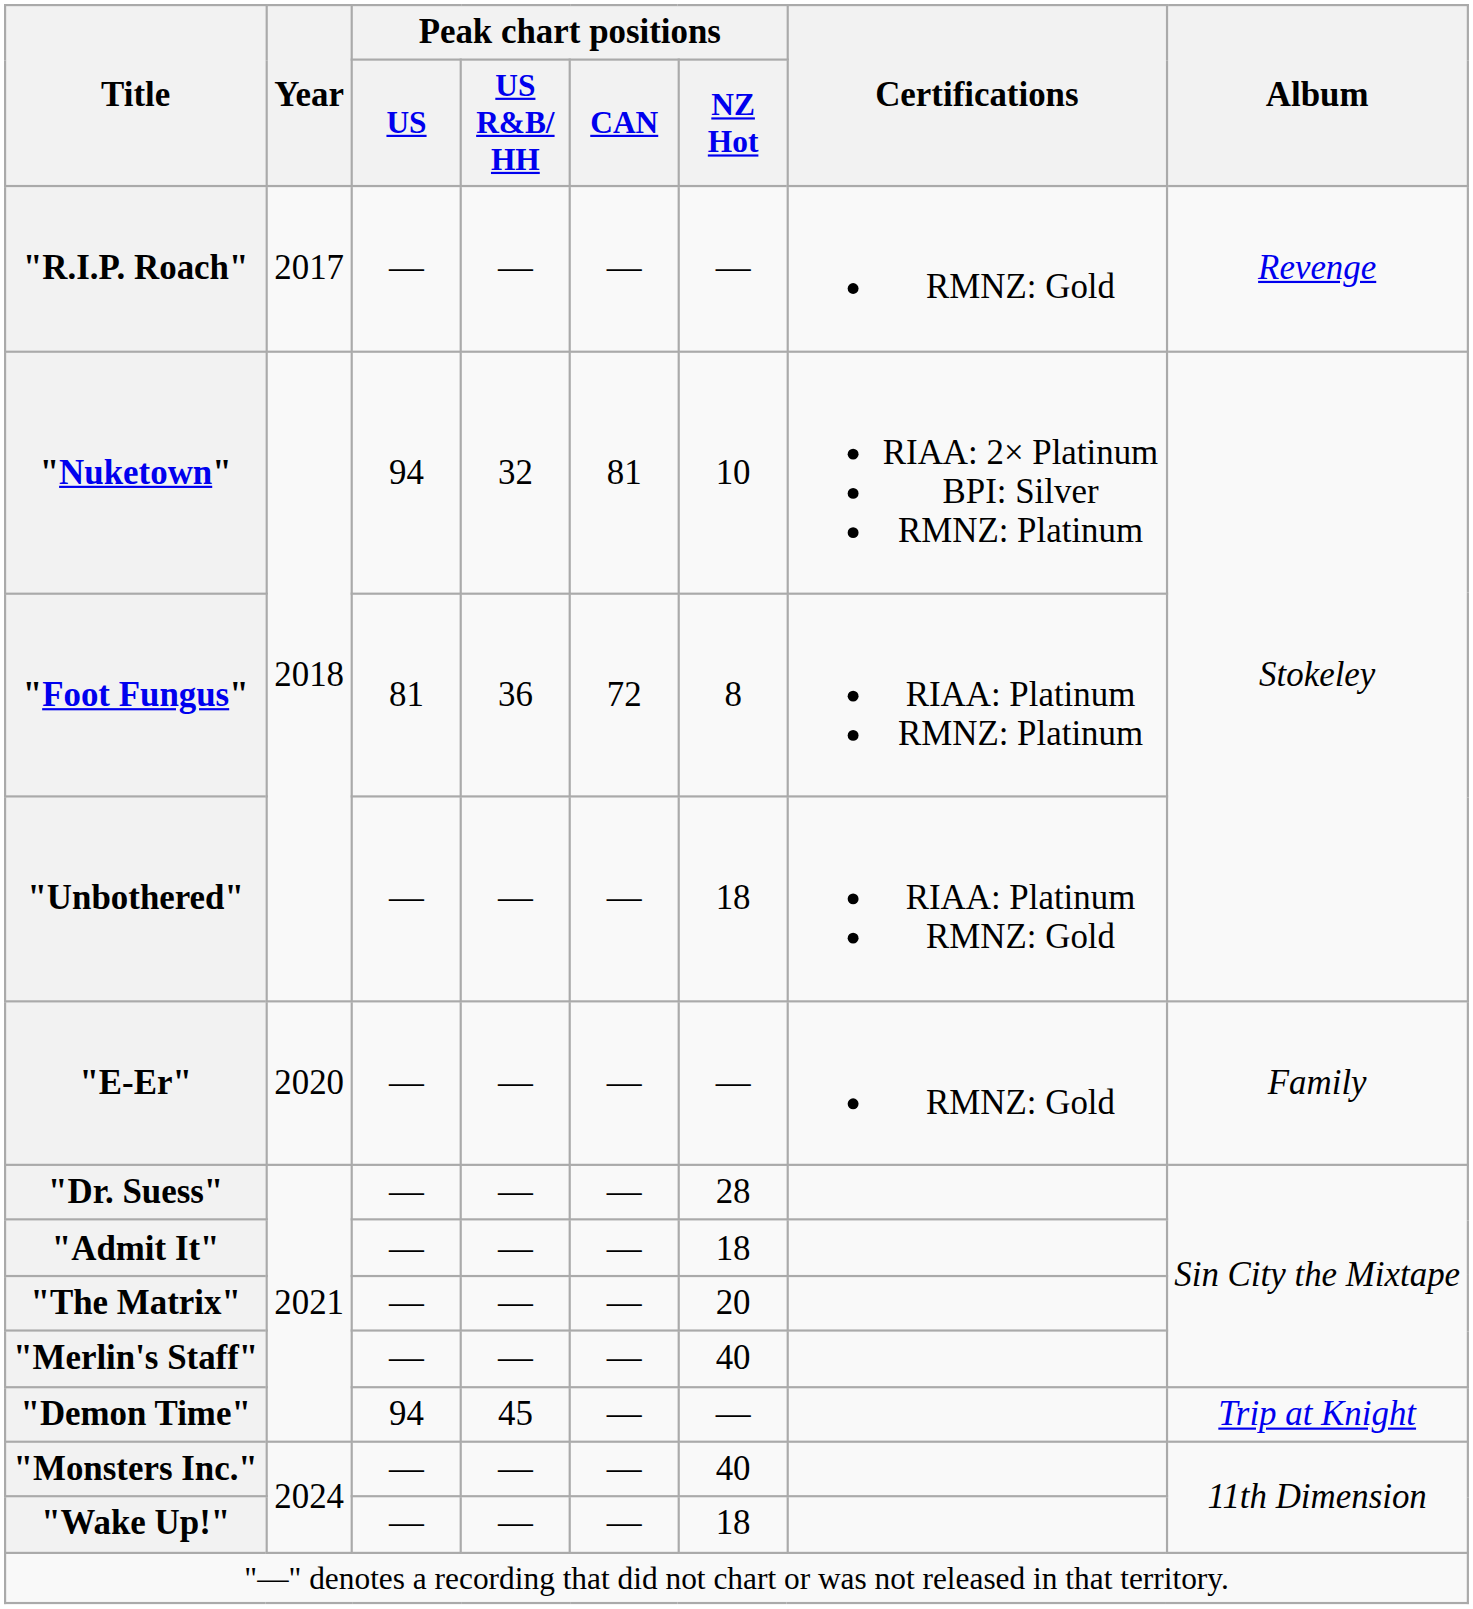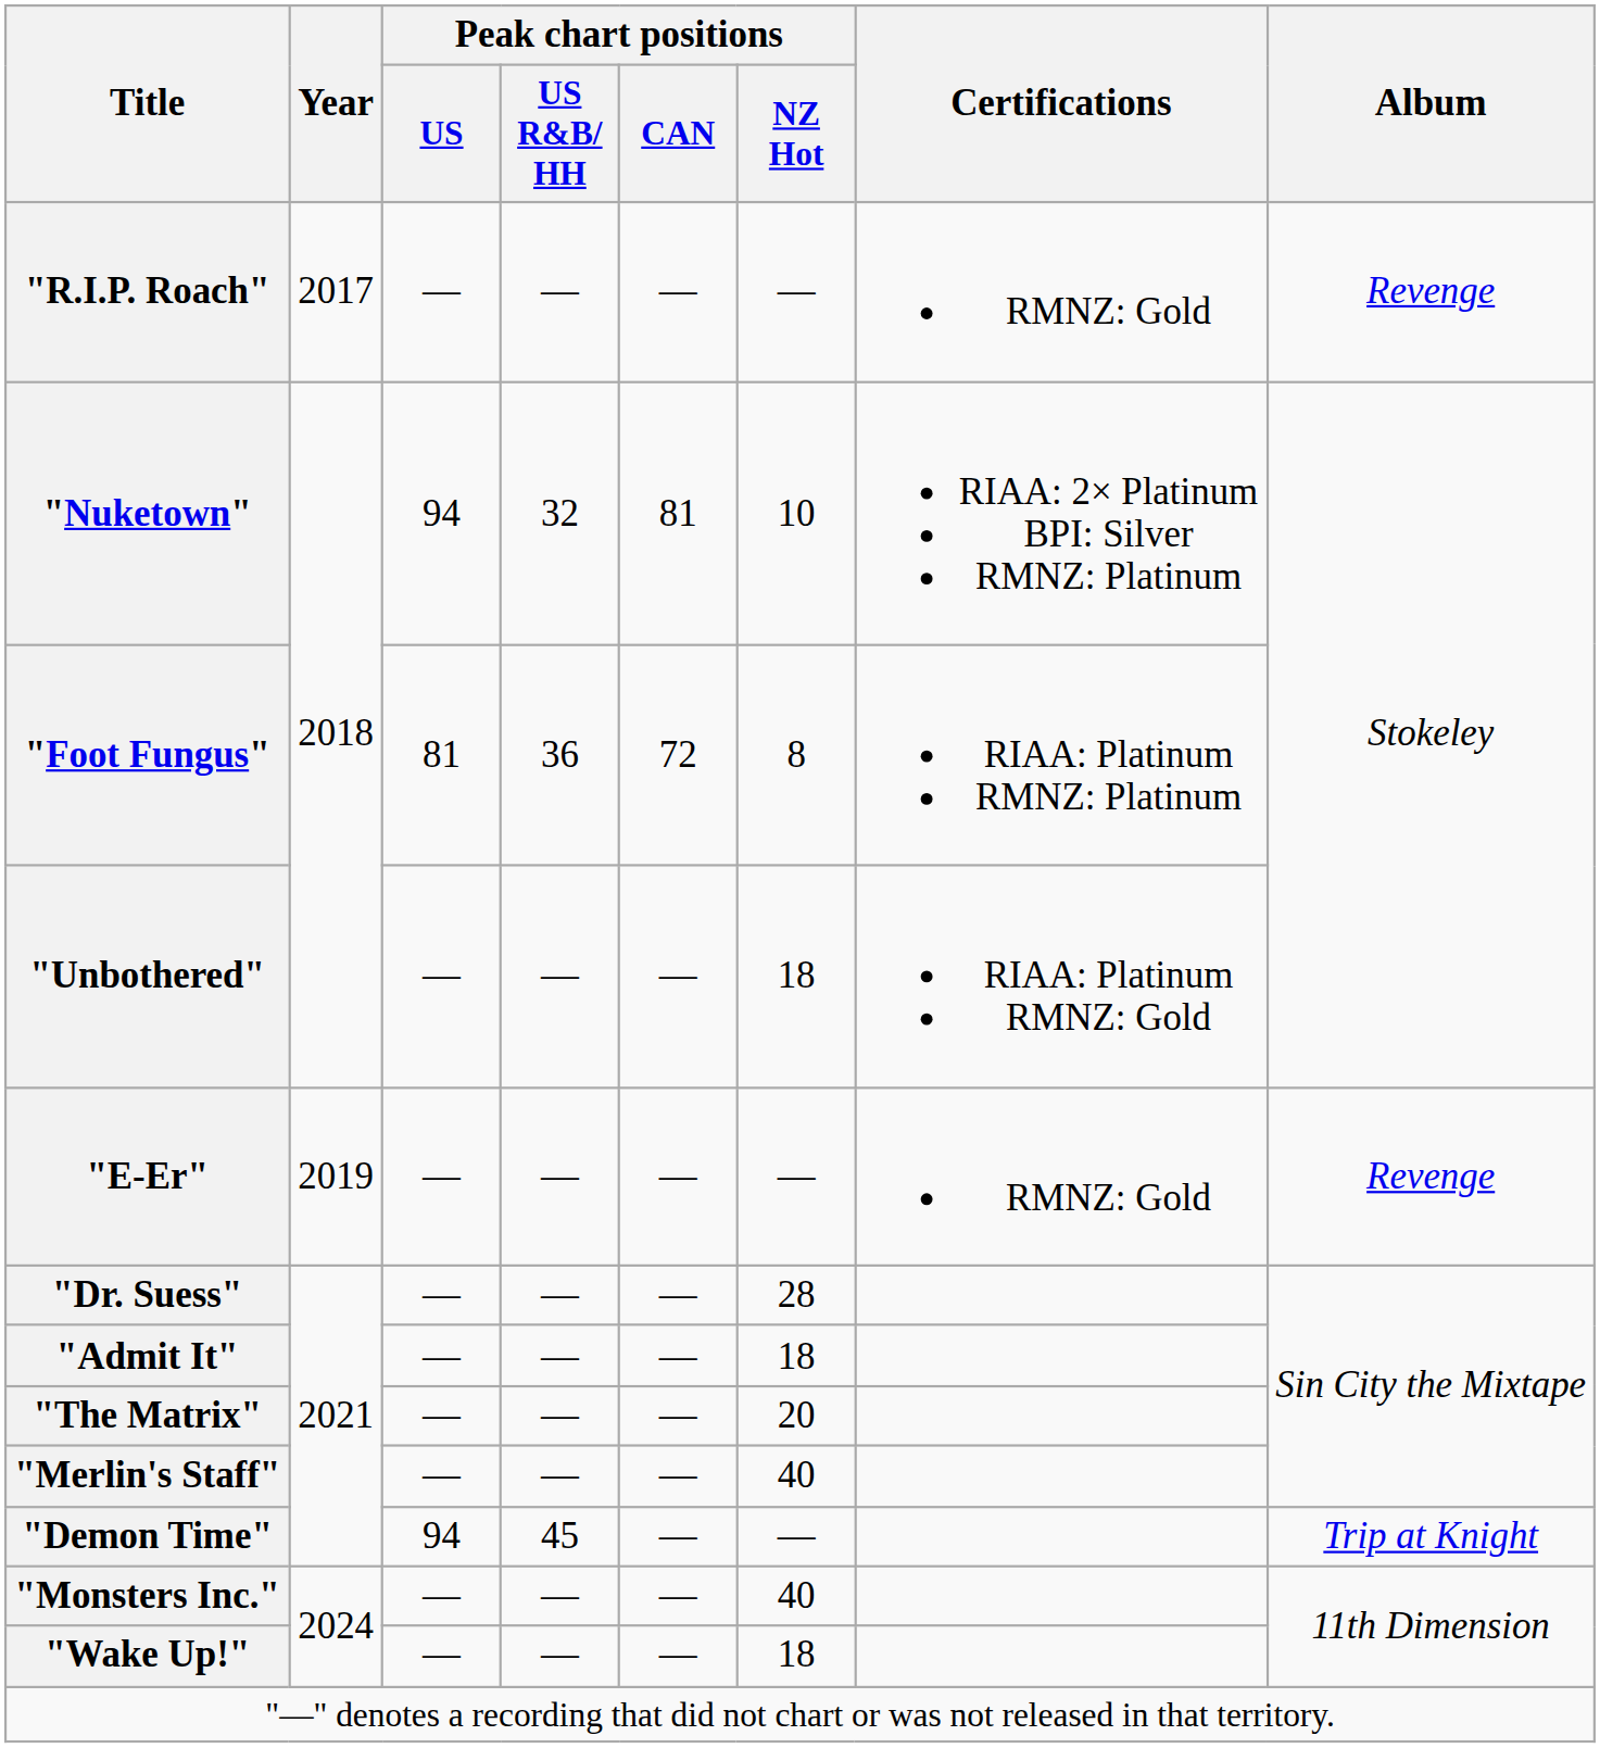 <table class="wikitable plainrowheaders" style="text-align:center;" border="1">
 <tr>
 <th scope="col" rowspan="2">Title</th>
 <th scope="col" rowspan="2">Year</th>
 <th scope="col" colspan="4">Peak chart positions</th>
 <th scope="col" rowspan="2">Certifications</th>
 <th scope="col" rowspan="2">Album</th>
 </tr>
 <tr>
 <th scope="col" style="width:3em;font-size:90%;"><a href='#'>US</a><br></th>
 <th scope="col" style="width:3em;font-size:90%;"><a href='#'>US<br>R&B/<br>HH</a><br></th>
 <th scope="col" style="width:3em;font-size:90%;"><a href='#'>CAN</a><br></th>
 <th scope="col" style="width:3em;font-size:90%;"><a href='#'>NZ<br>Hot</a><br></th>
 </tr>
 <tr>
 <th scope="row">"R.I.P. Roach"<br></th>
 <td>2017</td>
 <td>—</td>
 <td>—</td>
 <td>—</td>
 <td>—</td>
 <td><br><ul><li>RMNZ: Gold</li></ul></td>
 <td><em><a href='#'>Revenge</a></em></td>
 </tr>
 <tr>
 <th scope="row">"<a href='#'>Nuketown</a>"<br></th>
 <td rowspan="3">2018</td>
 <td>94</td>
 <td>32</td>
 <td>81</td>
 <td>10</td>
 <td><br><ul><li>RIAA: 2× Platinum</li><li>BPI: Silver</li><li>RMNZ: Platinum</li></ul></td>
 <td rowspan="3"><em>Stokeley</em></td>
 </tr>
 <tr>
 <th scope="row">"<a href='#'>Foot Fungus</a>"</th>
 <td>81</td>
 <td>36</td>
 <td>72</td>
 <td>8</td>
 <td><br><ul><li>RIAA: Platinum</li><li>RMNZ: Platinum</li></ul></td>
 </tr>
 <tr>
 <th scope="row">"Unbothered"</th>
 <td>—</td>
 <td>—</td>
 <td>—</td>
 <td>18</td>
 <td><br><ul><li>RIAA: Platinum</li><li>RMNZ: Gold</li></ul></td>
 </tr>
 <tr>
 <th scope="row">"E-Er"<br></th>
-<td>2020</td>
+<td>2019</td>
 <td>—</td>
 <td>—</td>
 <td>—</td>
 <td>—</td>
 <td><br><ul><li>RMNZ: Gold</li></ul></td>
-<td><em>Family</em></td>
+<td><em><a href='#'>Revenge</a></em></td>
 </tr>
 <tr>
 <th scope="row">"Dr. Suess"</th>
 <td rowspan="5">2021</td>
 <td>—</td>
 <td>—</td>
 <td>—</td>
 <td>28</td>
 <td></td>
 <td rowspan="4"><em>Sin City the Mixtape</em></td>
 </tr>
 <tr>
 <th scope="row">"Admit It"</th>
 <td>—</td>
 <td>—</td>
 <td>—</td>
 <td>18</td>
 <td></td>
 </tr>
 <tr>
 <th scope="row">"The Matrix"</th>
 <td>—</td>
 <td>—</td>
 <td>—</td>
 <td>20</td>
 <td></td>
 </tr>
 <tr>
 <th scope="row">"Merlin's Staff"</th>
 <td>—</td>
 <td>—</td>
 <td>—</td>
 <td>40</td>
 <td></td>
 </tr>
 <tr>
 <th scope="row">"Demon Time"<br></th>
 <td>94</td>
 <td>45</td>
 <td>—</td>
 <td>—</td>
 <td></td>
 <td><em><a href='#'>Trip at Knight</a></em></td>
 </tr>
 <tr>
 <th scope="row">"Monsters Inc."<br></th>
 <td rowspan="2">2024</td>
 <td>—</td>
 <td>—</td>
 <td>—</td>
 <td>40</td>
 <td></td>
 <td rowspan="2"><em>11th Dimension</em></td>
 </tr>
 <tr>
 <th scope="row">"Wake Up!"<br></th>
 <td>—</td>
 <td>—</td>
 <td>—</td>
 <td>18</td>
 <td></td>
 </tr>
 <tr>
 <td colspan="14" style="font-size:90%">"—" denotes a recording that did not chart or was not released in that territory.</td>
 </tr>
 </table>
